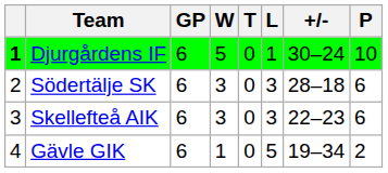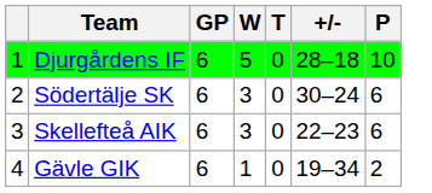 <table class="wikitable">
 <tr>
 <th></th>
 <th>Team</th>
 <th>GP</th>
 <th>W</th>
 <th>T</th>
-<th>L</th>
 <th>+/-</th>
 <th>P</th>
 </tr>
 <tr style="background:#00FF00">
-<td><strong>1</strong></td>
+<td>1</td>
 <td><a href='#'>Djurgårdens IF</a></td>
 <td>6</td>
 <td>5</td>
 <td>0</td>
-<td>1</td>
-<td>30–24</td>
+<td>28–18</td>
 <td>10</td>
 </tr>
 <tr style="background:#FFFFFF">
 <td>2</td>
 <td><a href='#'>Södertälje SK</a></td>
 <td>6</td>
 <td>3</td>
 <td>0</td>
-<td>3</td>
-<td>28–18</td>
+<td>30–24</td>
 <td>6</td>
 </tr>
 <tr style="background:#FFFFFF">
 <td>3</td>
 <td><a href='#'>Skellefteå AIK</a></td>
 <td>6</td>
 <td>3</td>
 <td>0</td>
-<td>3</td>
 <td>22–23</td>
 <td>6</td>
 </tr>
 <tr style="background:#FFFFFF">
 <td>4</td>
 <td><a href='#'>Gävle GIK</a></td>
 <td>6</td>
 <td>1</td>
 <td>0</td>
-<td>5</td>
 <td>19–34</td>
 <td>2</td>
 </tr>
 </table>
